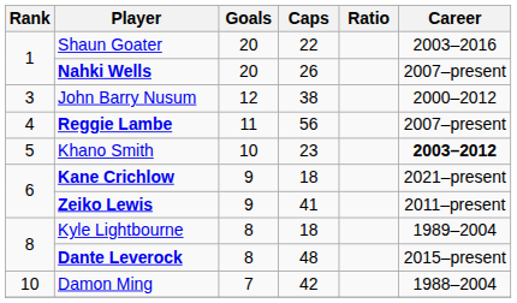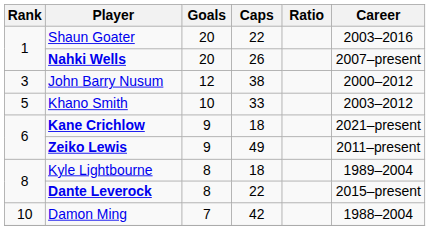 <table class="wikitable sortable" style="text-align:center;">
 <tr>
 <th width=30px>Rank</th>
 <th style="width:150px;">Player</th>
 <th width=50px>Goals</th>
 <th width=50px>Caps</th>
 <th width=50px>Ratio</th>
 <th style="width:100px;">Career</th>
 </tr>
 <tr>
 <td rowspan=2>1</td>
 <td style="text-align: left;"><a href='#'>Shaun Goater</a></td>
 <td>20</td>
 <td>22</td>
 <td></td>
 <td>2003–2016</td>
 </tr>
 <tr>
 <td style="text-align: left;"><strong><a href='#'>Nahki Wells</a></strong></td>
 <td>20</td>
 <td>26</td>
 <td></td>
 <td>2007–present</td>
 </tr>
 <tr>
 <td>3</td>
 <td style="text-align: left;"><a href='#'>John Barry Nusum</a></td>
 <td>12</td>
 <td>38</td>
 <td></td>
 <td>2000–2012</td>
 </tr>
 <tr>
-<td>4</td>
-<td style="text-align: left;"><strong><a href='#'>Reggie Lambe</a></strong></td>
-<td>11</td>
-<td>56</td>
-<td></td>
-<td>2007–present</td>
-</tr>
-<tr>
 <td>5</td>
 <td style="text-align: left;"><a href='#'>Khano Smith</a></td>
 <td>10</td>
-<td>23</td>
+<td>33</td>
 <td></td>
-<td><strong>2003–2012</strong></td>
+<td>2003–2012</td>
 </tr>
 <tr>
 <td rowspan=2>6</td>
 <td style="text-align: left;"><strong><a href='#'>Kane Crichlow</a></strong></td>
 <td>9</td>
 <td>18</td>
 <td></td>
 <td>2021–present</td>
 </tr>
 <tr>
 <td style="text-align: left;"><strong><a href='#'>Zeiko Lewis</a></strong></td>
 <td>9</td>
-<td>41</td>
+<td>49</td>
 <td></td>
 <td>2011–present</td>
 </tr>
 <tr>
 <td rowspan=2>8</td>
 <td style="text-align: left;"><a href='#'>Kyle Lightbourne</a></td>
 <td>8</td>
 <td>18</td>
 <td></td>
 <td>1989–2004</td>
 </tr>
 <tr>
 <td style="text-align: left;"><strong><a href='#'>Dante Leverock</a></strong></td>
 <td>8</td>
-<td>48</td>
+<td>22</td>
 <td></td>
 <td>2015–present</td>
 </tr>
 <tr>
 <td>10</td>
 <td style="text-align: left;"><a href='#'>Damon Ming</a></td>
 <td>7</td>
 <td>42</td>
 <td></td>
 <td>1988–2004</td>
 </tr>
 <tr>
 </tr>
 </table>
